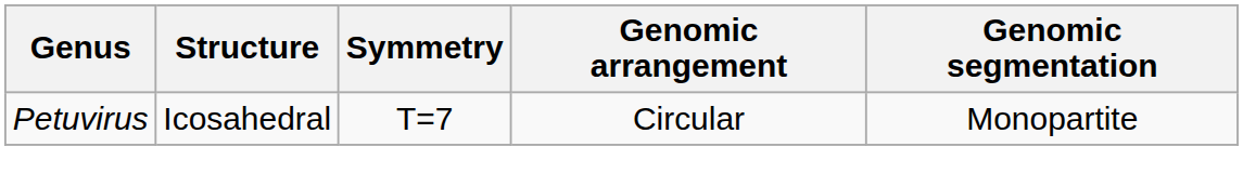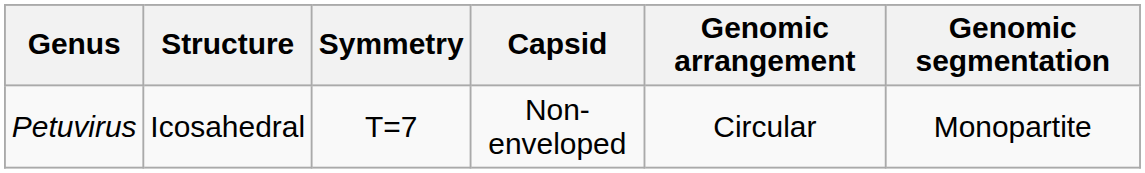 <table class="wikitable sortable" style="text-align:center">
 <tr>
 <th>Genus</th>
 <th>Structure</th>
 <th>Symmetry</th>
+<th>Capsid</th>
 <th>Genomic arrangement</th>
 <th>Genomic segmentation</th>
 </tr>
 <tr>
 <td><em>Petuvirus</em></td>
 <td>Icosahedral</td>
 <td>T=7</td>
+<td>Non-enveloped</td>
 <td>Circular</td>
 <td>Monopartite</td>
 </tr>
 </table>
